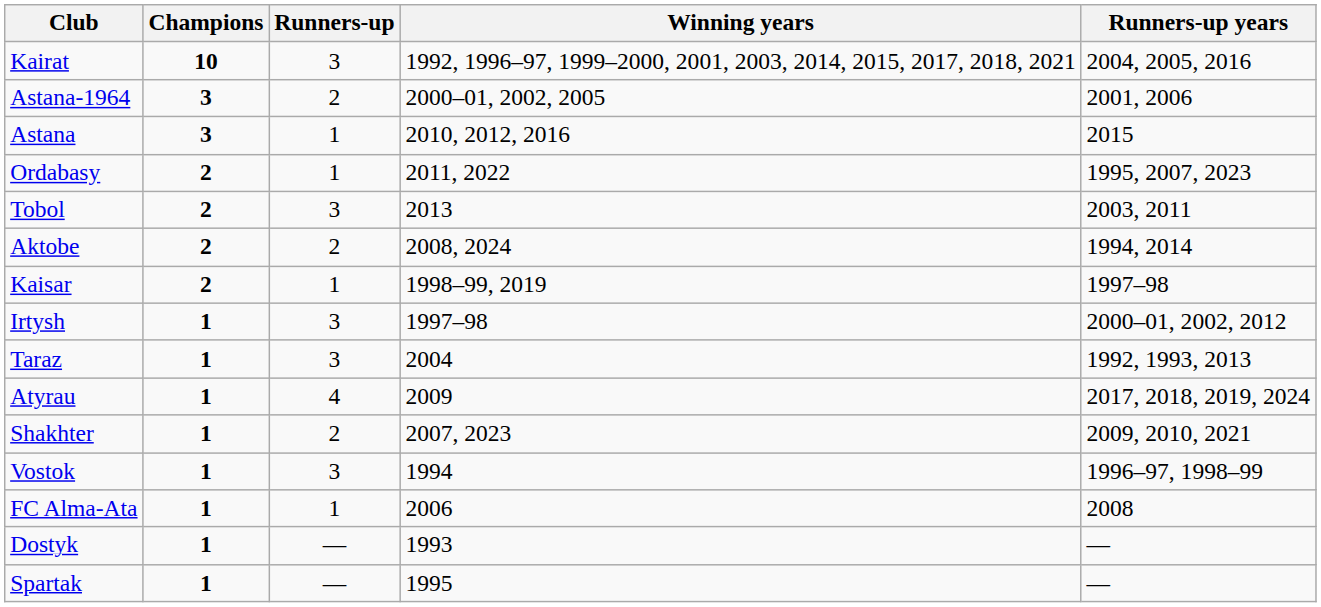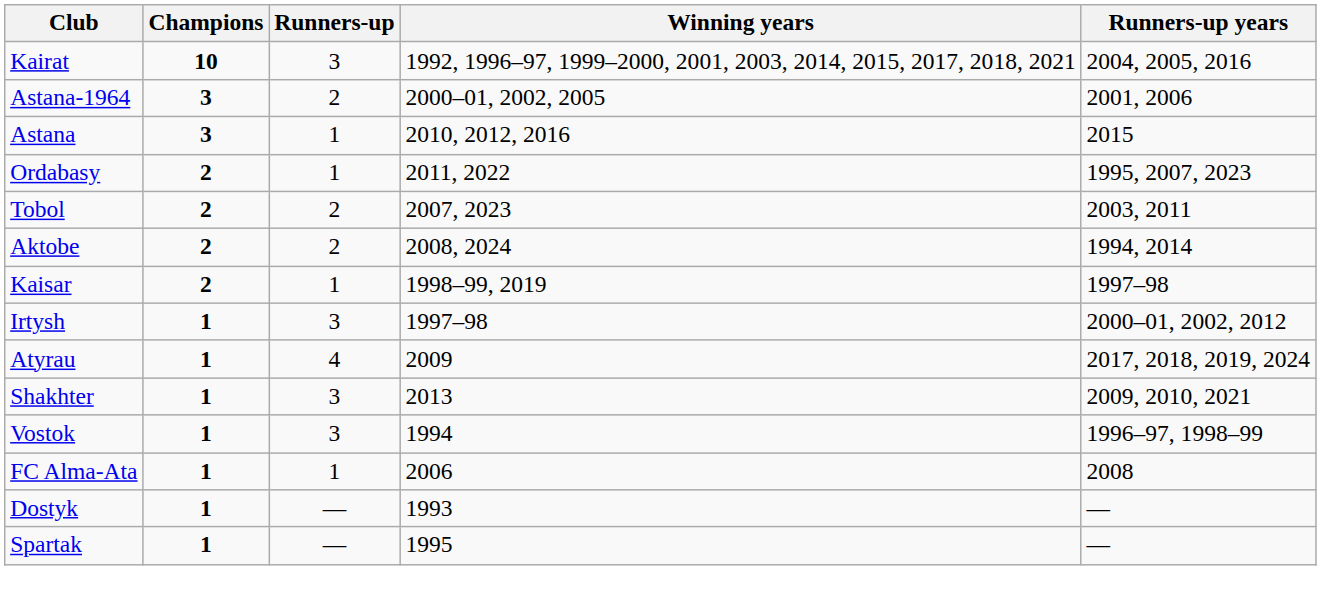 <table class="wikitable sortable" align="center">
 <tr>
 <th>Club</th>
 <th>Champions</th>
 <th>Runners-up</th>
 <th>Winning years</th>
 <th>Runners-up years</th>
 </tr>
 <tr>
 <td><a href='#'>Kairat</a></td>
 <td align="center"><strong>10</strong></td>
 <td align="center">3</td>
 <td>1992, 1996–97, 1999–2000, 2001, 2003, 2014, 2015, 2017, 2018, 2021</td>
 <td>2004, 2005, 2016</td>
 </tr>
 <tr>
 <td><a href='#'>Astana-1964</a></td>
 <td align="center"><strong>3</strong></td>
 <td align="center">2</td>
 <td align="left">2000–01, 2002, 2005</td>
 <td align="left">2001, 2006</td>
 </tr>
 <tr>
 <td><a href='#'>Astana</a></td>
 <td align="center"><strong>3</strong></td>
 <td align="center">1</td>
 <td align="left">2010, 2012, 2016</td>
 <td align="left">2015</td>
 </tr>
 <tr>
 <td><a href='#'>Ordabasy</a></td>
 <td align="center"><strong>2</strong></td>
 <td align="center">1</td>
 <td align="left">2011, 2022</td>
 <td align="left">1995, 2007, 2023</td>
 </tr>
 <tr>
 <td><a href='#'>Tobol</a></td>
 <td align="center"><strong>2</strong></td>
-<td align="center">3</td>
-<td align="left">2013</td>
+<td align="center">2</td>
+<td align="left">2007, 2023</td>
 <td align="left">2003, 2011</td>
 </tr>
 <tr>
 <td><a href='#'>Aktobe</a></td>
 <td align="center"><strong>2</strong></td>
 <td align="center">2</td>
 <td align="left">2008, 2024</td>
 <td align="left">1994, 2014</td>
 </tr>
 <tr>
 <td><a href='#'>Kaisar</a></td>
 <td align="center"><strong>2</strong></td>
 <td align="center">1</td>
 <td align="left">1998–99, 2019</td>
 <td align="left">1997–98</td>
 </tr>
 <tr>
 <td><a href='#'>Irtysh</a></td>
 <td align="center"><strong>1</strong></td>
 <td align="center">3</td>
 <td align="left">1997–98</td>
 <td align="left">2000–01, 2002, 2012</td>
 </tr>
 <tr>
-<td><a href='#'>Taraz</a></td>
-<td align="center"><strong>1</strong></td>
-<td align="center">3</td>
-<td align="left">2004</td>
-<td align="left">1992, 1993, 2013</td>
-</tr>
-<tr>
 <td><a href='#'>Atyrau</a></td>
 <td align="center"><strong>1</strong></td>
 <td align="center">4</td>
 <td align="left">2009</td>
 <td align="left">2017, 2018, 2019, 2024</td>
 </tr>
 <tr>
 <td><a href='#'>Shakhter</a></td>
 <td align="center"><strong>1</strong></td>
-<td align="center">2</td>
-<td align="left">2007, 2023</td>
+<td align="center">3</td>
+<td align="left">2013</td>
 <td align="left">2009, 2010, 2021</td>
 </tr>
 <tr>
 <td><a href='#'>Vostok</a></td>
 <td align="center"><strong>1</strong></td>
 <td align="center">3</td>
 <td align="left">1994</td>
 <td align="left">1996–97, 1998–99</td>
 </tr>
 <tr>
 <td><a href='#'>FC Alma-Ata </a></td>
 <td align="center"><strong>1</strong></td>
 <td align="center">1</td>
 <td align="left">2006</td>
 <td align="left">2008</td>
 </tr>
 <tr>
 <td><a href='#'>Dostyk</a></td>
 <td align="center"><strong>1</strong></td>
 <td align="center">—</td>
 <td align="left">1993</td>
 <td align="left">—</td>
 </tr>
 <tr>
 <td><a href='#'>Spartak</a></td>
 <td align="center"><strong>1</strong></td>
 <td align="center">—</td>
 <td align="left">1995</td>
 <td align="left">—</td>
 </tr>
 </table>
